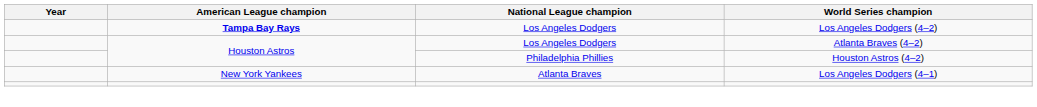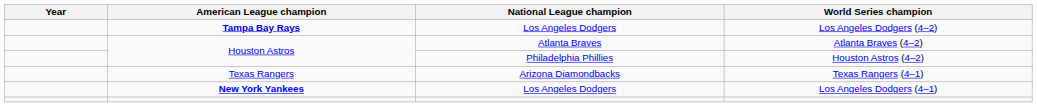 <table class="wikitable" width="85%" style="text-align:center;">
 <tr>
 <th width="10%">Year</th>
 <th width="30%">American League champion</th>
 <th width="30%">National League champion</th>
 <th width="30%">World Series champion</th>
 </tr>
 <tr>
 <td></td>
 <td><strong><a href='#'>Tampa Bay Rays</a></strong></td>
 <td><a href='#'>Los Angeles Dodgers</a></td>
 <td><a href='#'>Los Angeles Dodgers</a> (<a href='#'>4–2</a>)</td>
 </tr>
 <tr>
 <td></td>
 <td rowspan="2"><a href='#'>Houston Astros</a></td>
-<td><a href='#'>Los Angeles Dodgers</a></td>
+<td><a href='#'>Atlanta Braves</a></td>
 <td><a href='#'>Atlanta Braves</a> (<a href='#'>4–2</a>)</td>
 </tr>
 <tr>
 <td></td>
 <td><a href='#'>Philadelphia Phillies</a></td>
 <td><a href='#'>Houston Astros</a> (<a href='#'>4–2</a>)</td>
 </tr>
 <tr>
 <td></td>
-<td><a href='#'>New York Yankees</a></td>
-<td><a href='#'>Atlanta Braves</a></td>
+<td><a href='#'>Texas Rangers</a></td>
+<td><a href='#'>Arizona Diamondbacks</a></td>
+<td><a href='#'>Texas Rangers</a> (<a href='#'>4–1</a>)</td>
+</tr>
+<tr>
+<td></td>
+<td><strong><a href='#'>New York Yankees</a></strong></td>
+<td><a href='#'>Los Angeles Dodgers</a></td>
 <td><a href='#'>Los Angeles Dodgers</a> (<a href='#'>4–1</a>)</td>
 </tr>
 <tr>
 <td></td>
 <td></td>
 <td></td>
 <td></td>
 </tr>
 </table>
